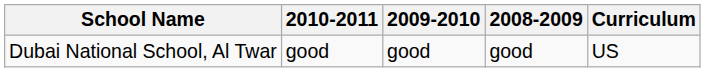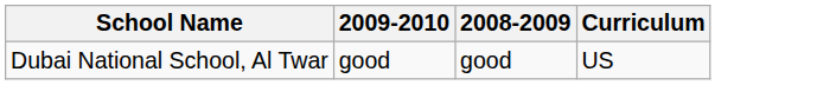 <table class="wikitable">
 <tr>
 <th>School Name</th>
-<th>2010-2011</th>
 <th>2009-2010</th>
 <th>2008-2009</th>
 <th>Curriculum</th>
 </tr>
 <tr>
 <td>Dubai National School, Al Twar</td>
 <td>good</td>
 <td>good</td>
-<td>good</td>
 <td>US</td>
 </tr>
 </table>
